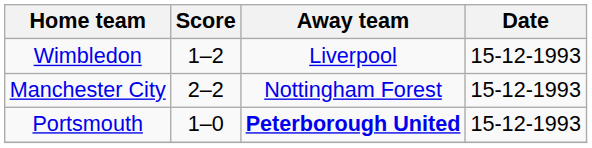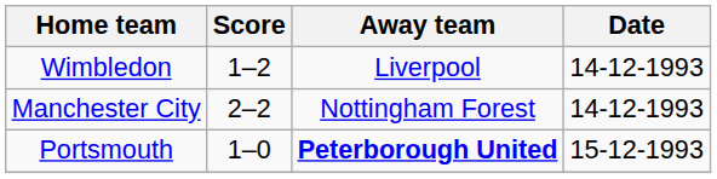 <table class="wikitable" style="text-align: center">
 <tr>
 <th>Home team</th>
 <th>Score</th>
 <th>Away team</th>
 <th>Date</th>
 </tr>
 <tr>
 <td><a href='#'>Wimbledon</a></td>
 <td>1–2</td>
 <td><a href='#'>Liverpool</a></td>
-<td>15-12-1993</td>
+<td>14-12-1993</td>
 </tr>
 <tr>
 <td><a href='#'>Manchester City</a></td>
 <td>2–2</td>
 <td><a href='#'>Nottingham Forest</a></td>
-<td>15-12-1993</td>
+<td>14-12-1993</td>
 </tr>
 <tr>
 <td><a href='#'>Portsmouth</a></td>
 <td>1–0</td>
 <td><strong><a href='#'>Peterborough United</a></strong></td>
 <td>15-12-1993</td>
 </tr>
 <tr>
 </tr>
 </table>
